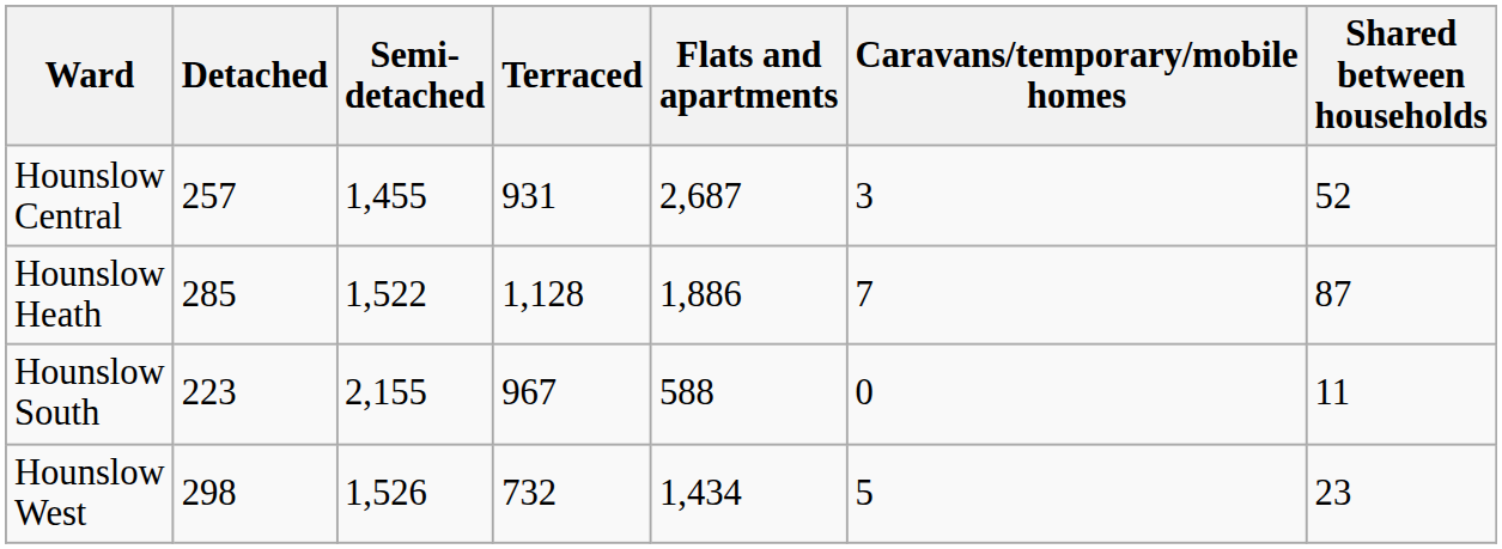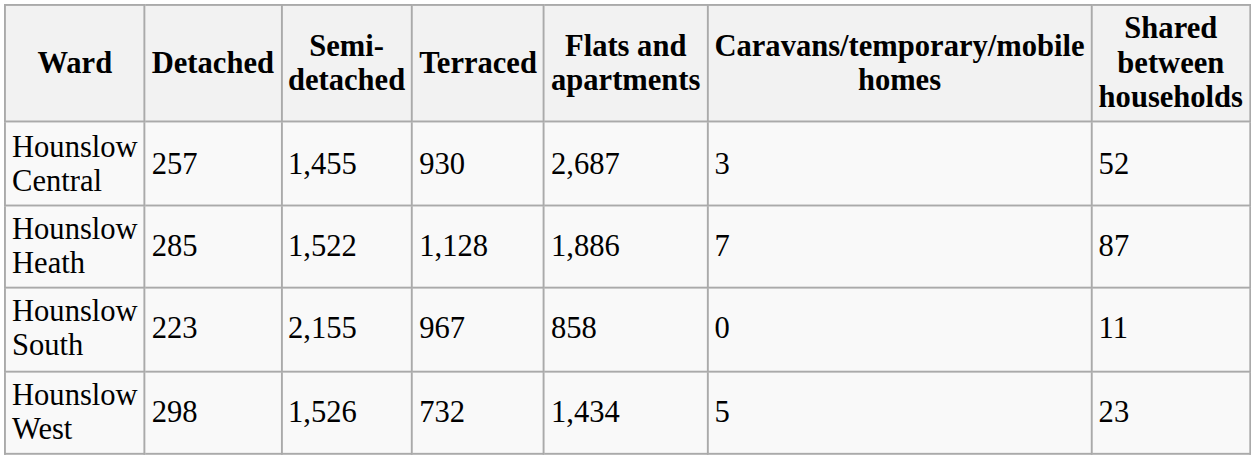 <table class="wikitable">
 <tr>
 <th>Ward</th>
 <th>Detached</th>
 <th>Semi-detached</th>
 <th>Terraced</th>
 <th>Flats and apartments</th>
 <th>Caravans/temporary/mobile homes</th>
 <th>Shared between households</th>
 </tr>
 <tr>
 <td>Hounslow Central</td>
 <td>257</td>
 <td>1,455</td>
-<td>931</td>
+<td>930</td>
 <td>2,687</td>
 <td>3</td>
 <td>52</td>
 </tr>
 <tr>
 <td>Hounslow Heath</td>
 <td>285</td>
 <td>1,522</td>
 <td>1,128</td>
 <td>1,886</td>
 <td>7</td>
 <td>87</td>
 </tr>
 <tr>
 <td>Hounslow South</td>
 <td>223</td>
 <td>2,155</td>
 <td>967</td>
-<td>588</td>
+<td>858</td>
 <td>0</td>
 <td>11</td>
 </tr>
 <tr>
 <td>Hounslow West</td>
 <td>298</td>
 <td>1,526</td>
 <td>732</td>
 <td>1,434</td>
 <td>5</td>
 <td>23</td>
 </tr>
 </table>
